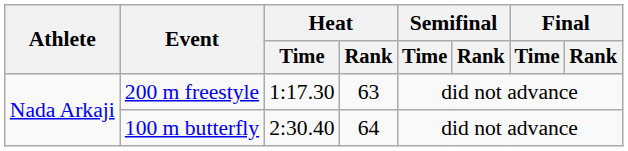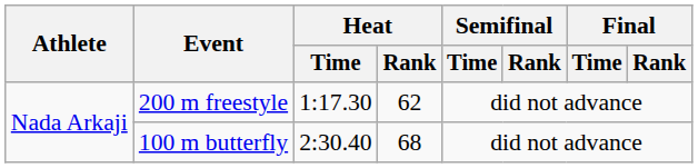 <table class=wikitable style="font-size:90%">
 <tr>
 <th rowspan="2">Athlete</th>
 <th rowspan="2">Event</th>
 <th colspan="2">Heat</th>
 <th colspan="2">Semifinal</th>
 <th colspan="2">Final</th>
 </tr>
 <tr style="font-size:95%">
 <th>Time</th>
 <th>Rank</th>
 <th>Time</th>
 <th>Rank</th>
 <th>Time</th>
 <th>Rank</th>
 </tr>
 <tr align=center>
 <td align=left rowspan=2><a href='#'>Nada Arkaji</a></td>
 <td align=left><a href='#'>200 m freestyle</a></td>
 <td>1:17.30</td>
-<td>63</td>
+<td>62</td>
 <td colspan=4>did not advance</td>
 </tr>
 <tr align=center>
 <td align=left><a href='#'>100 m butterfly</a></td>
 <td>2:30.40</td>
-<td>64</td>
+<td>68</td>
 <td colspan=4>did not advance</td>
 </tr>
 </table>
